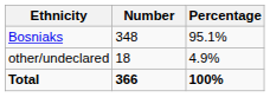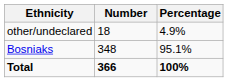 <table class="wikitable">
 <tr>
 <th width="100px">Ethnicity</th>
 <th width="80px">Number</th>
 <th width="80px">Percentage</th>
 </tr>
 <tr>
+<td>other/undeclared</td>
+<td>18</td>
+<td>4.9%</td>
+</tr>
+<tr>
 <td><a href='#'>Bosniaks</a></td>
 <td>348</td>
 <td>95.1%</td>
-</tr>
-<tr>
-<td>other/undeclared</td>
-<td>18</td>
-<td>4.9%</td>
 </tr>
 <tr>
 <td><strong>Total</strong></td>
 <td><strong>366</strong></td>
 <td><strong>100%</strong></td>
 </tr>
 </table>
